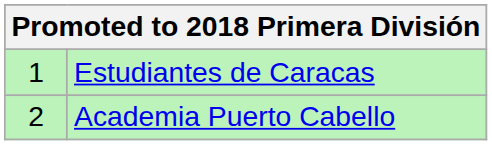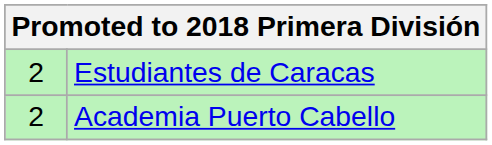 <table class="wikitable">
 <tr>
 <th colspan=2>Promoted to 2018 Primera División</th>
 </tr>
 <tr bgcolor=#BBF3BB>
-<td width=28 align=center>1</td>
+<td width=28 align=center>2</td>
 <td><a href='#'>Estudiantes de Caracas</a></td>
 </tr>
 <tr bgcolor=#BBF3BB>
 <td width=28 align=center>2</td>
 <td><a href='#'>Academia Puerto Cabello</a></td>
 </tr>
 </table>
